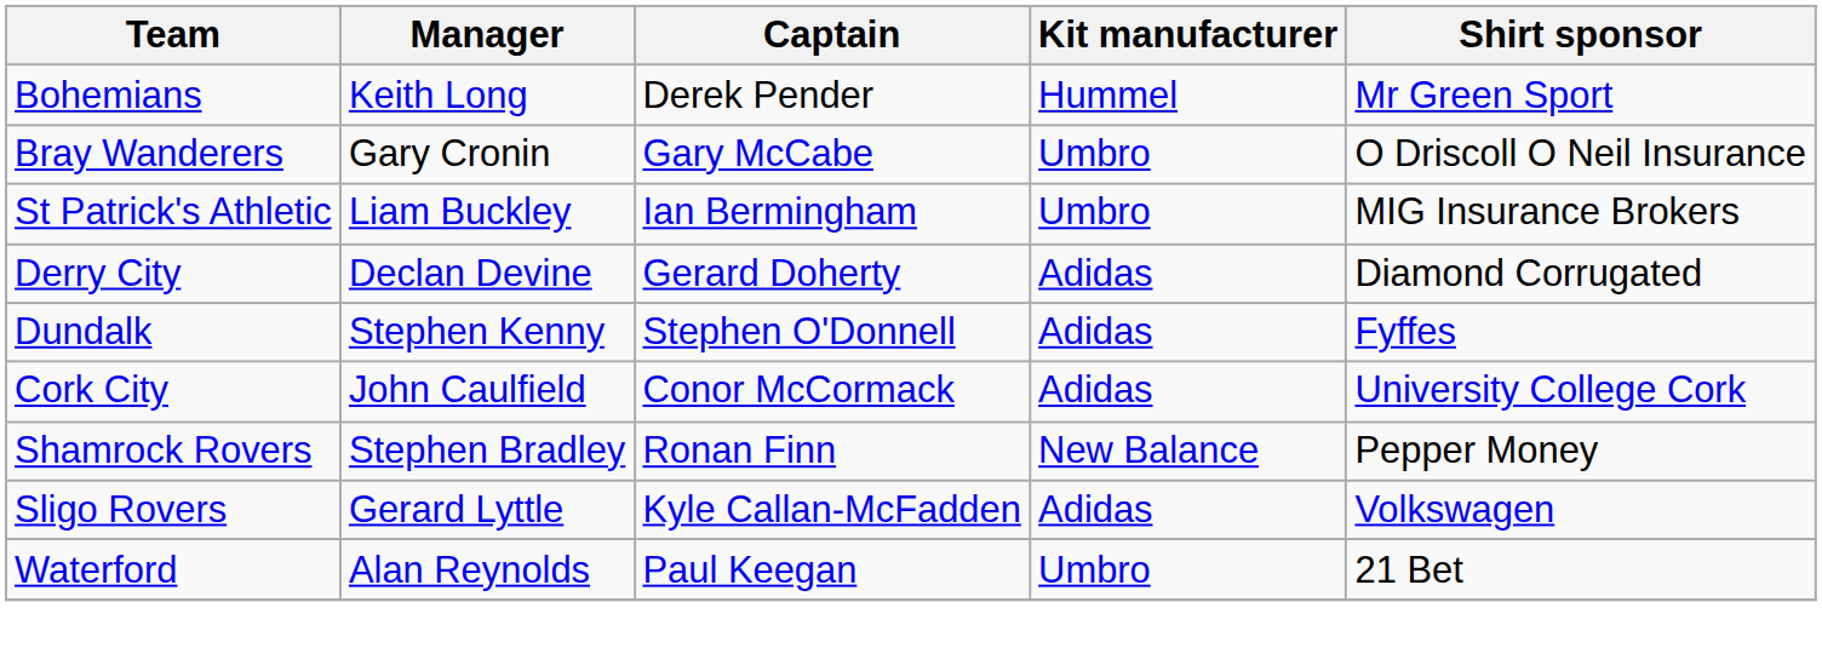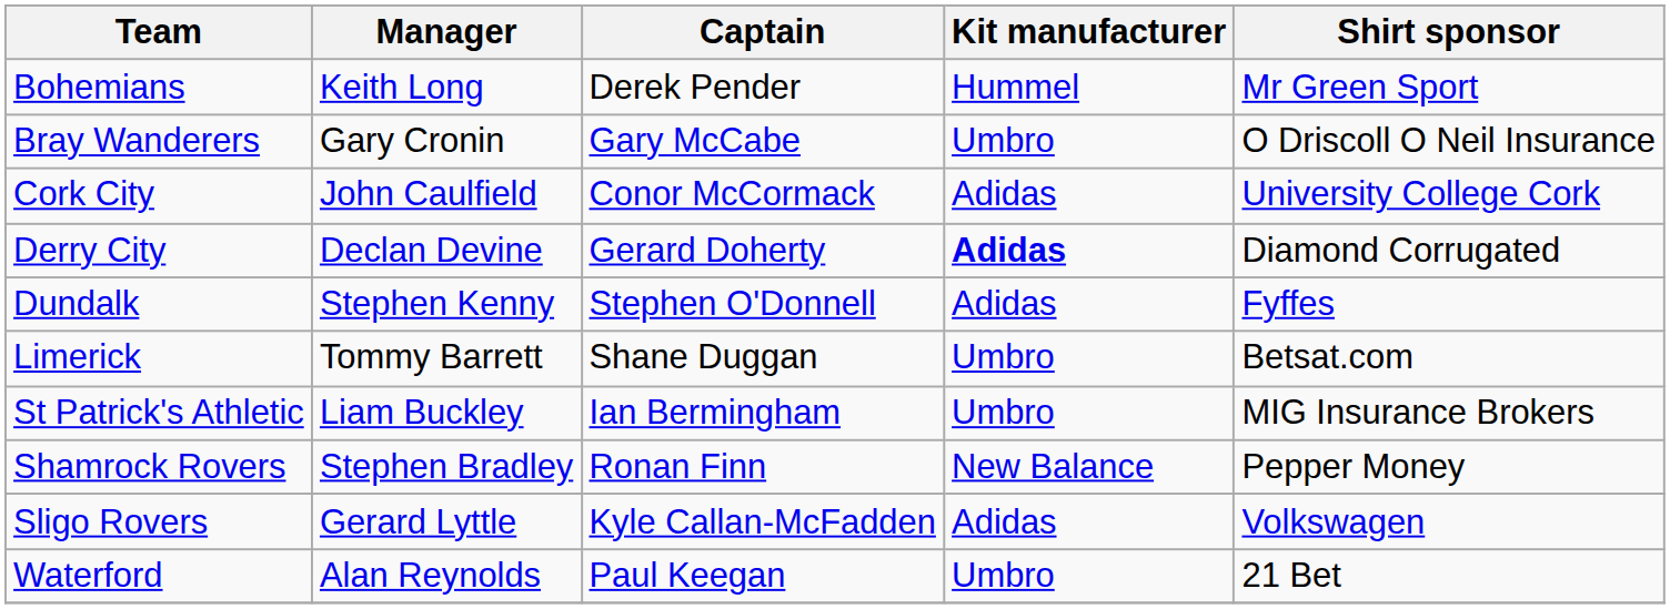 <table class="wikitable sortable" style="text-align: left;">
 <tr>
 <th>Team</th>
 <th>Manager</th>
 <th>Captain</th>
 <th>Kit manufacturer</th>
 <th>Shirt sponsor</th>
 </tr>
 <tr>
 <td><a href='#'>Bohemians</a></td>
 <td> <a href='#'>Keith Long</a></td>
 <td> Derek Pender</td>
 <td><a href='#'>Hummel</a></td>
 <td><a href='#'>Mr Green Sport</a></td>
 </tr>
 <tr>
 <td><a href='#'>Bray Wanderers</a></td>
 <td> Gary Cronin</td>
 <td> <a href='#'>Gary McCabe</a></td>
 <td><a href='#'>Umbro</a></td>
 <td>O Driscoll O Neil Insurance</td>
 </tr>
 <tr>
-<td><a href='#'>St Patrick's Athletic</a></td>
-<td> <a href='#'>Liam Buckley</a></td>
-<td> <a href='#'>Ian Bermingham</a></td>
-<td><a href='#'>Umbro</a></td>
-<td>MIG Insurance Brokers</td>
+<td><a href='#'>Cork City</a></td>
+<td> <a href='#'>John Caulfield</a></td>
+<td> <a href='#'>Conor McCormack</a></td>
+<td><a href='#'>Adidas</a></td>
+<td><a href='#'>University College Cork</a></td>
 </tr>
 <tr>
 <td><a href='#'>Derry City</a></td>
 <td> <a href='#'>Declan Devine</a></td>
 <td> <a href='#'>Gerard Doherty</a></td>
-<td><a href='#'>Adidas</a></td>
+<td><strong><a href='#'>Adidas</a></strong></td>
 <td>Diamond Corrugated</td>
 </tr>
 <tr>
 <td><a href='#'>Dundalk</a></td>
 <td> <a href='#'>Stephen Kenny</a></td>
 <td> <a href='#'>Stephen O'Donnell</a></td>
 <td><a href='#'>Adidas</a></td>
 <td><a href='#'>Fyffes</a></td>
 </tr>
 <tr>
-<td><a href='#'>Cork City</a></td>
-<td> <a href='#'>John Caulfield</a></td>
-<td> <a href='#'>Conor McCormack</a></td>
-<td><a href='#'>Adidas</a></td>
-<td><a href='#'>University College Cork</a></td>
+<td><a href='#'>Limerick</a></td>
+<td> Tommy Barrett</td>
+<td> Shane Duggan</td>
+<td><a href='#'>Umbro</a></td>
+<td>Betsat.com</td>
+</tr>
+<tr>
+<td><a href='#'>St Patrick's Athletic</a></td>
+<td> <a href='#'>Liam Buckley</a></td>
+<td> <a href='#'>Ian Bermingham</a></td>
+<td><a href='#'>Umbro</a></td>
+<td>MIG Insurance Brokers</td>
 </tr>
 <tr>
 <td><a href='#'>Shamrock Rovers</a></td>
 <td> <a href='#'>Stephen Bradley</a></td>
 <td> <a href='#'>Ronan Finn</a></td>
 <td><a href='#'>New Balance</a></td>
 <td>Pepper Money</td>
 </tr>
 <tr>
 <td><a href='#'>Sligo Rovers</a></td>
 <td> <a href='#'>Gerard Lyttle</a></td>
 <td> <a href='#'>Kyle Callan-McFadden</a></td>
 <td><a href='#'>Adidas</a></td>
 <td><a href='#'>Volkswagen</a></td>
 </tr>
 <tr>
 <td><a href='#'>Waterford</a></td>
 <td> <a href='#'>Alan Reynolds</a></td>
 <td> <a href='#'>Paul Keegan</a></td>
 <td><a href='#'>Umbro</a></td>
 <td>21 Bet</td>
 </tr>
 <tr>
 </tr>
 </table>
